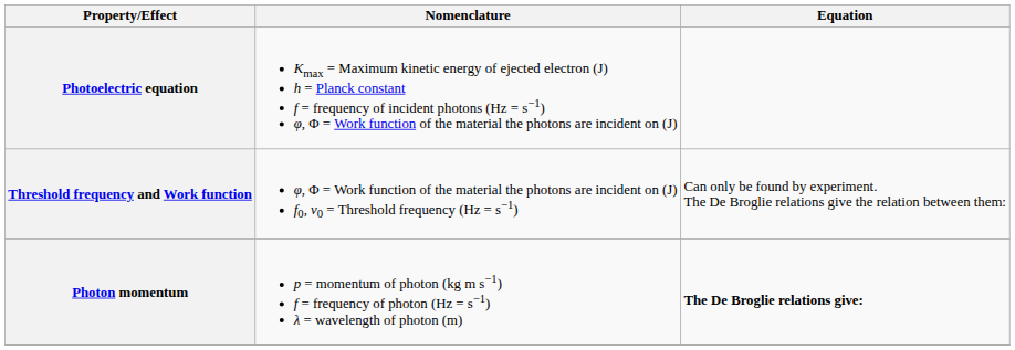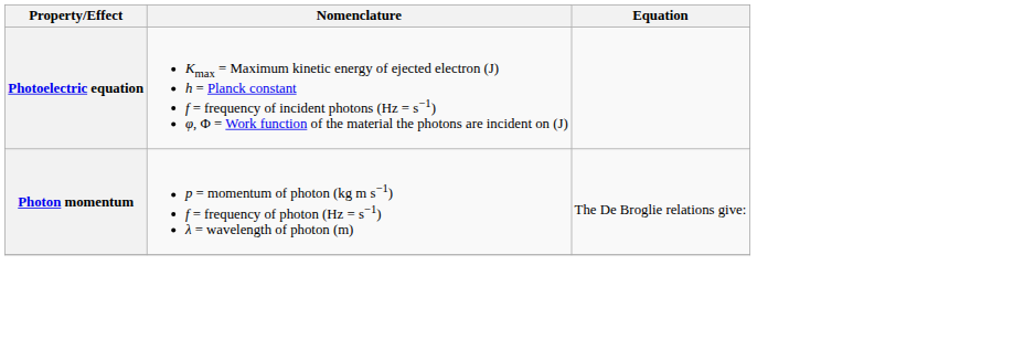 <table class="wikitable">
 <tr>
 <th>Property/Effect</th>
 <th>Nomenclature</th>
 <th>Equation</th>
 </tr>
 <tr>
 <th><a href='#'>Photoelectric</a> equation</th>
 <td><br><ul><li><em>K</em><sub>max</sub> = Maximum kinetic energy of ejected electron (J)</li><li><em>h</em> = <a href='#'>Planck constant</a></li><li><em>f</em> = frequency of incident photons (Hz = s<sup>−1</sup>)</li><li><em>φ</em>, Φ = <a href='#'>Work function</a> of the material the photons are incident on (J)</li></ul></td>
 <td></td>
 </tr>
 <tr>
-<th><a href='#'>Threshold frequency</a> and <a href='#'>Work function</a></th>
-<td><br><ul><li><em>φ</em>, Φ = Work function of the material the photons are incident on (J)</li><li><em>f</em><sub>0</sub>, <em>ν</em><sub>0</sub> = Threshold frequency (Hz = s<sup>−1</sup>)</li></ul></td>
-<td>Can only be found by experiment.<br>The De Broglie relations give the relation between them:<br></td>
-</tr>
-<tr>
 <th><a href='#'>Photon</a> momentum</th>
 <td><br><ul><li><em>p</em> = momentum of photon (kg m s<sup>−1</sup>)</li><li><em>f</em> = frequency of photon (Hz = s<sup>−1</sup>)</li><li><em>λ</em> = wavelength of photon (m)</li></ul></td>
-<td><strong><br>The De Broglie relations give:<br></strong></td>
+<td><br>The De Broglie relations give:<br></td>
 </tr>
 <tr>
 </tr>
 </table>
